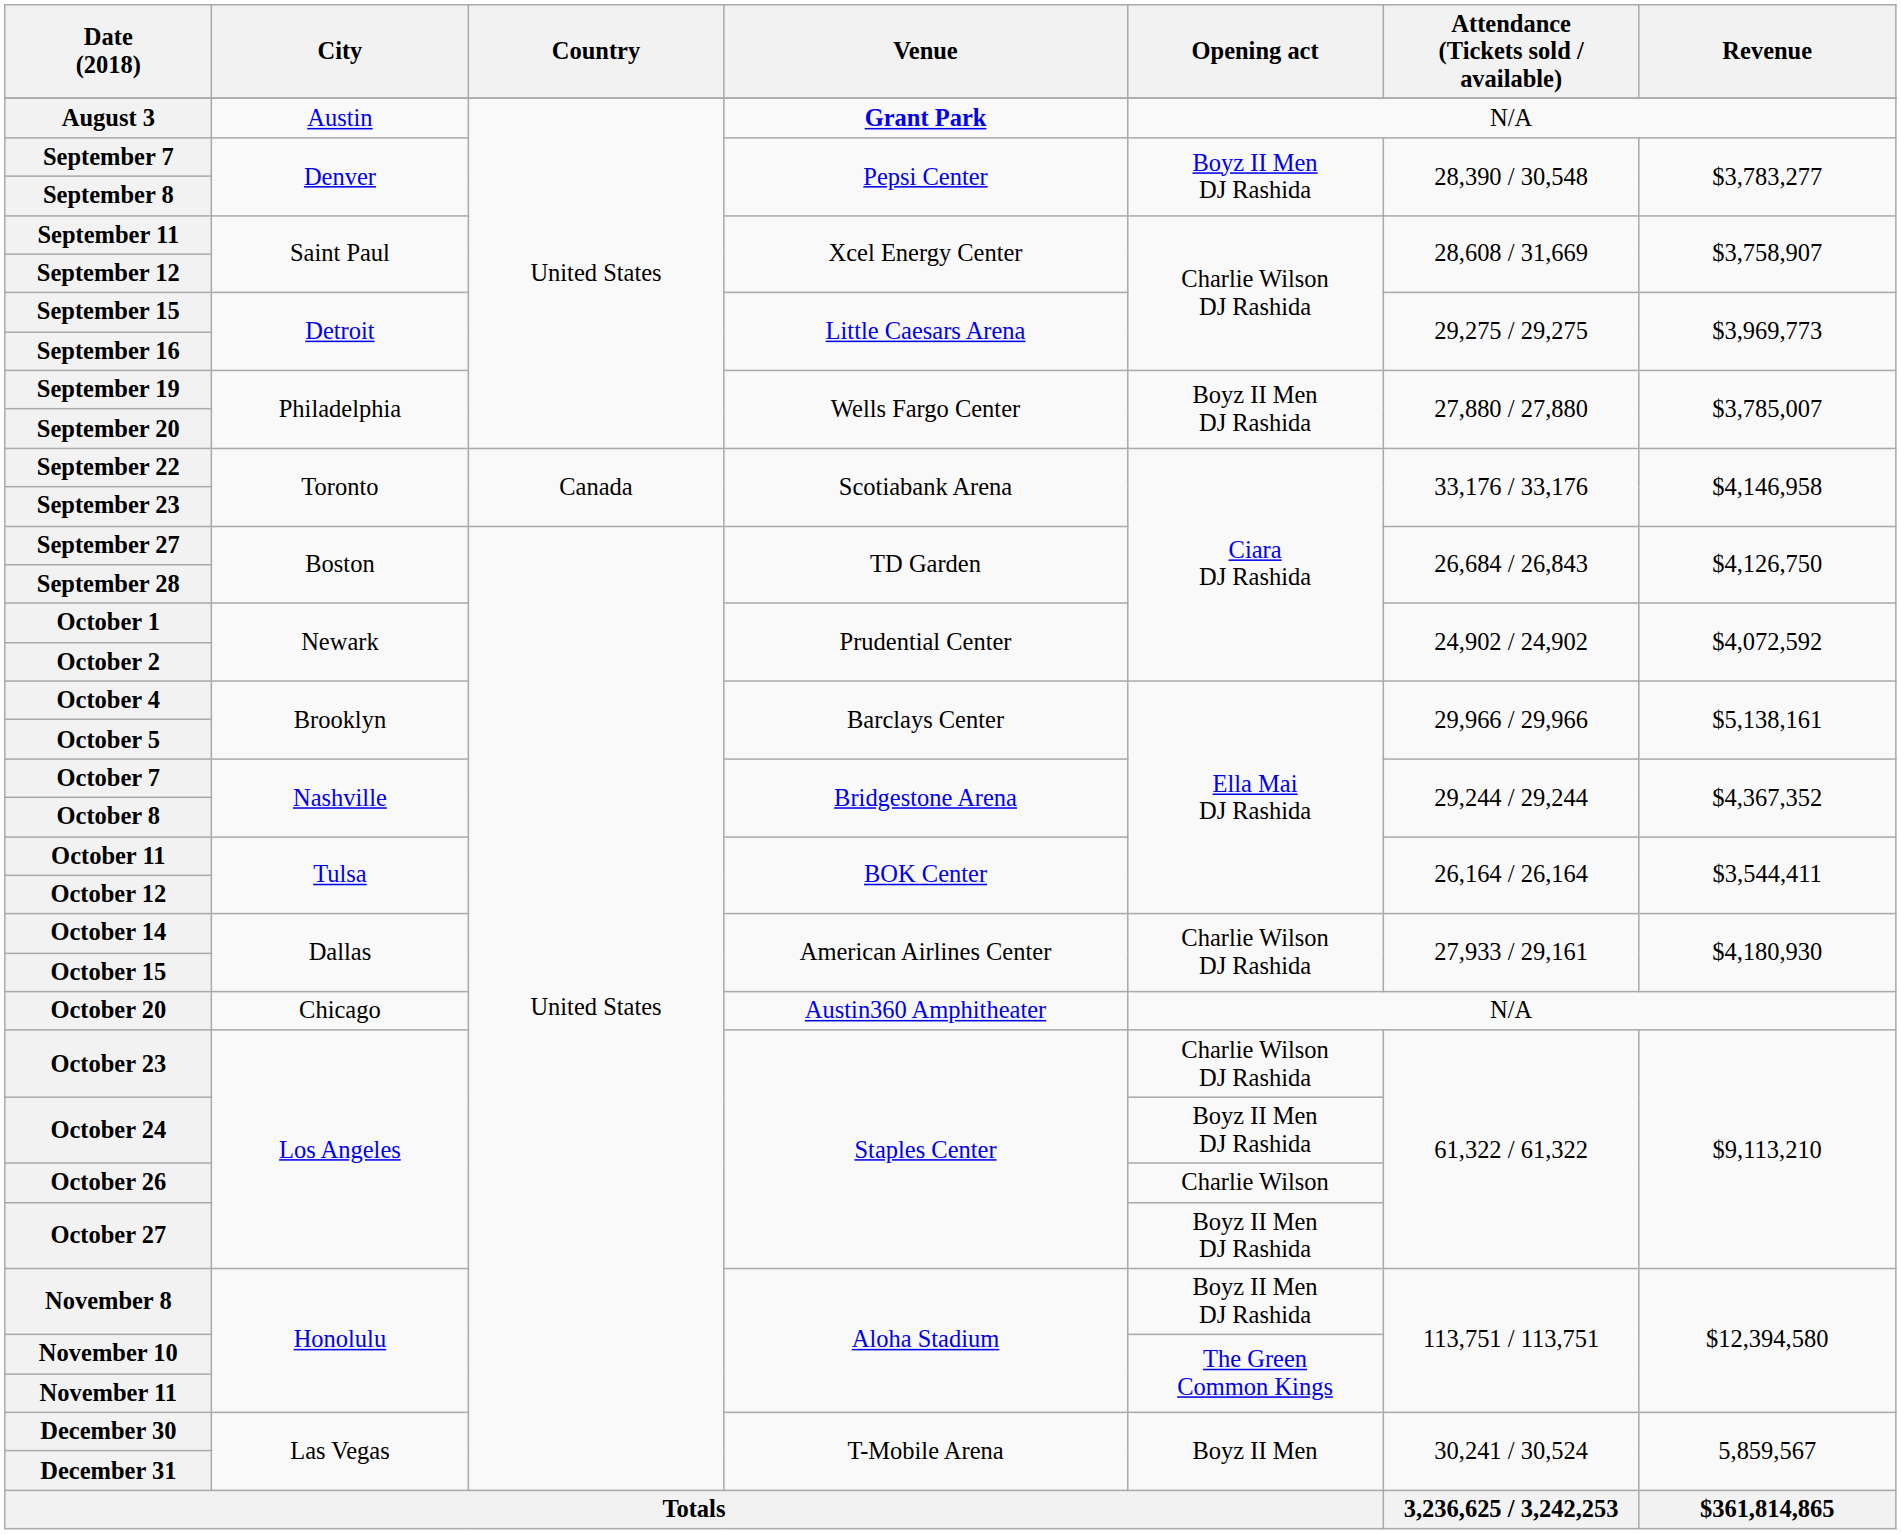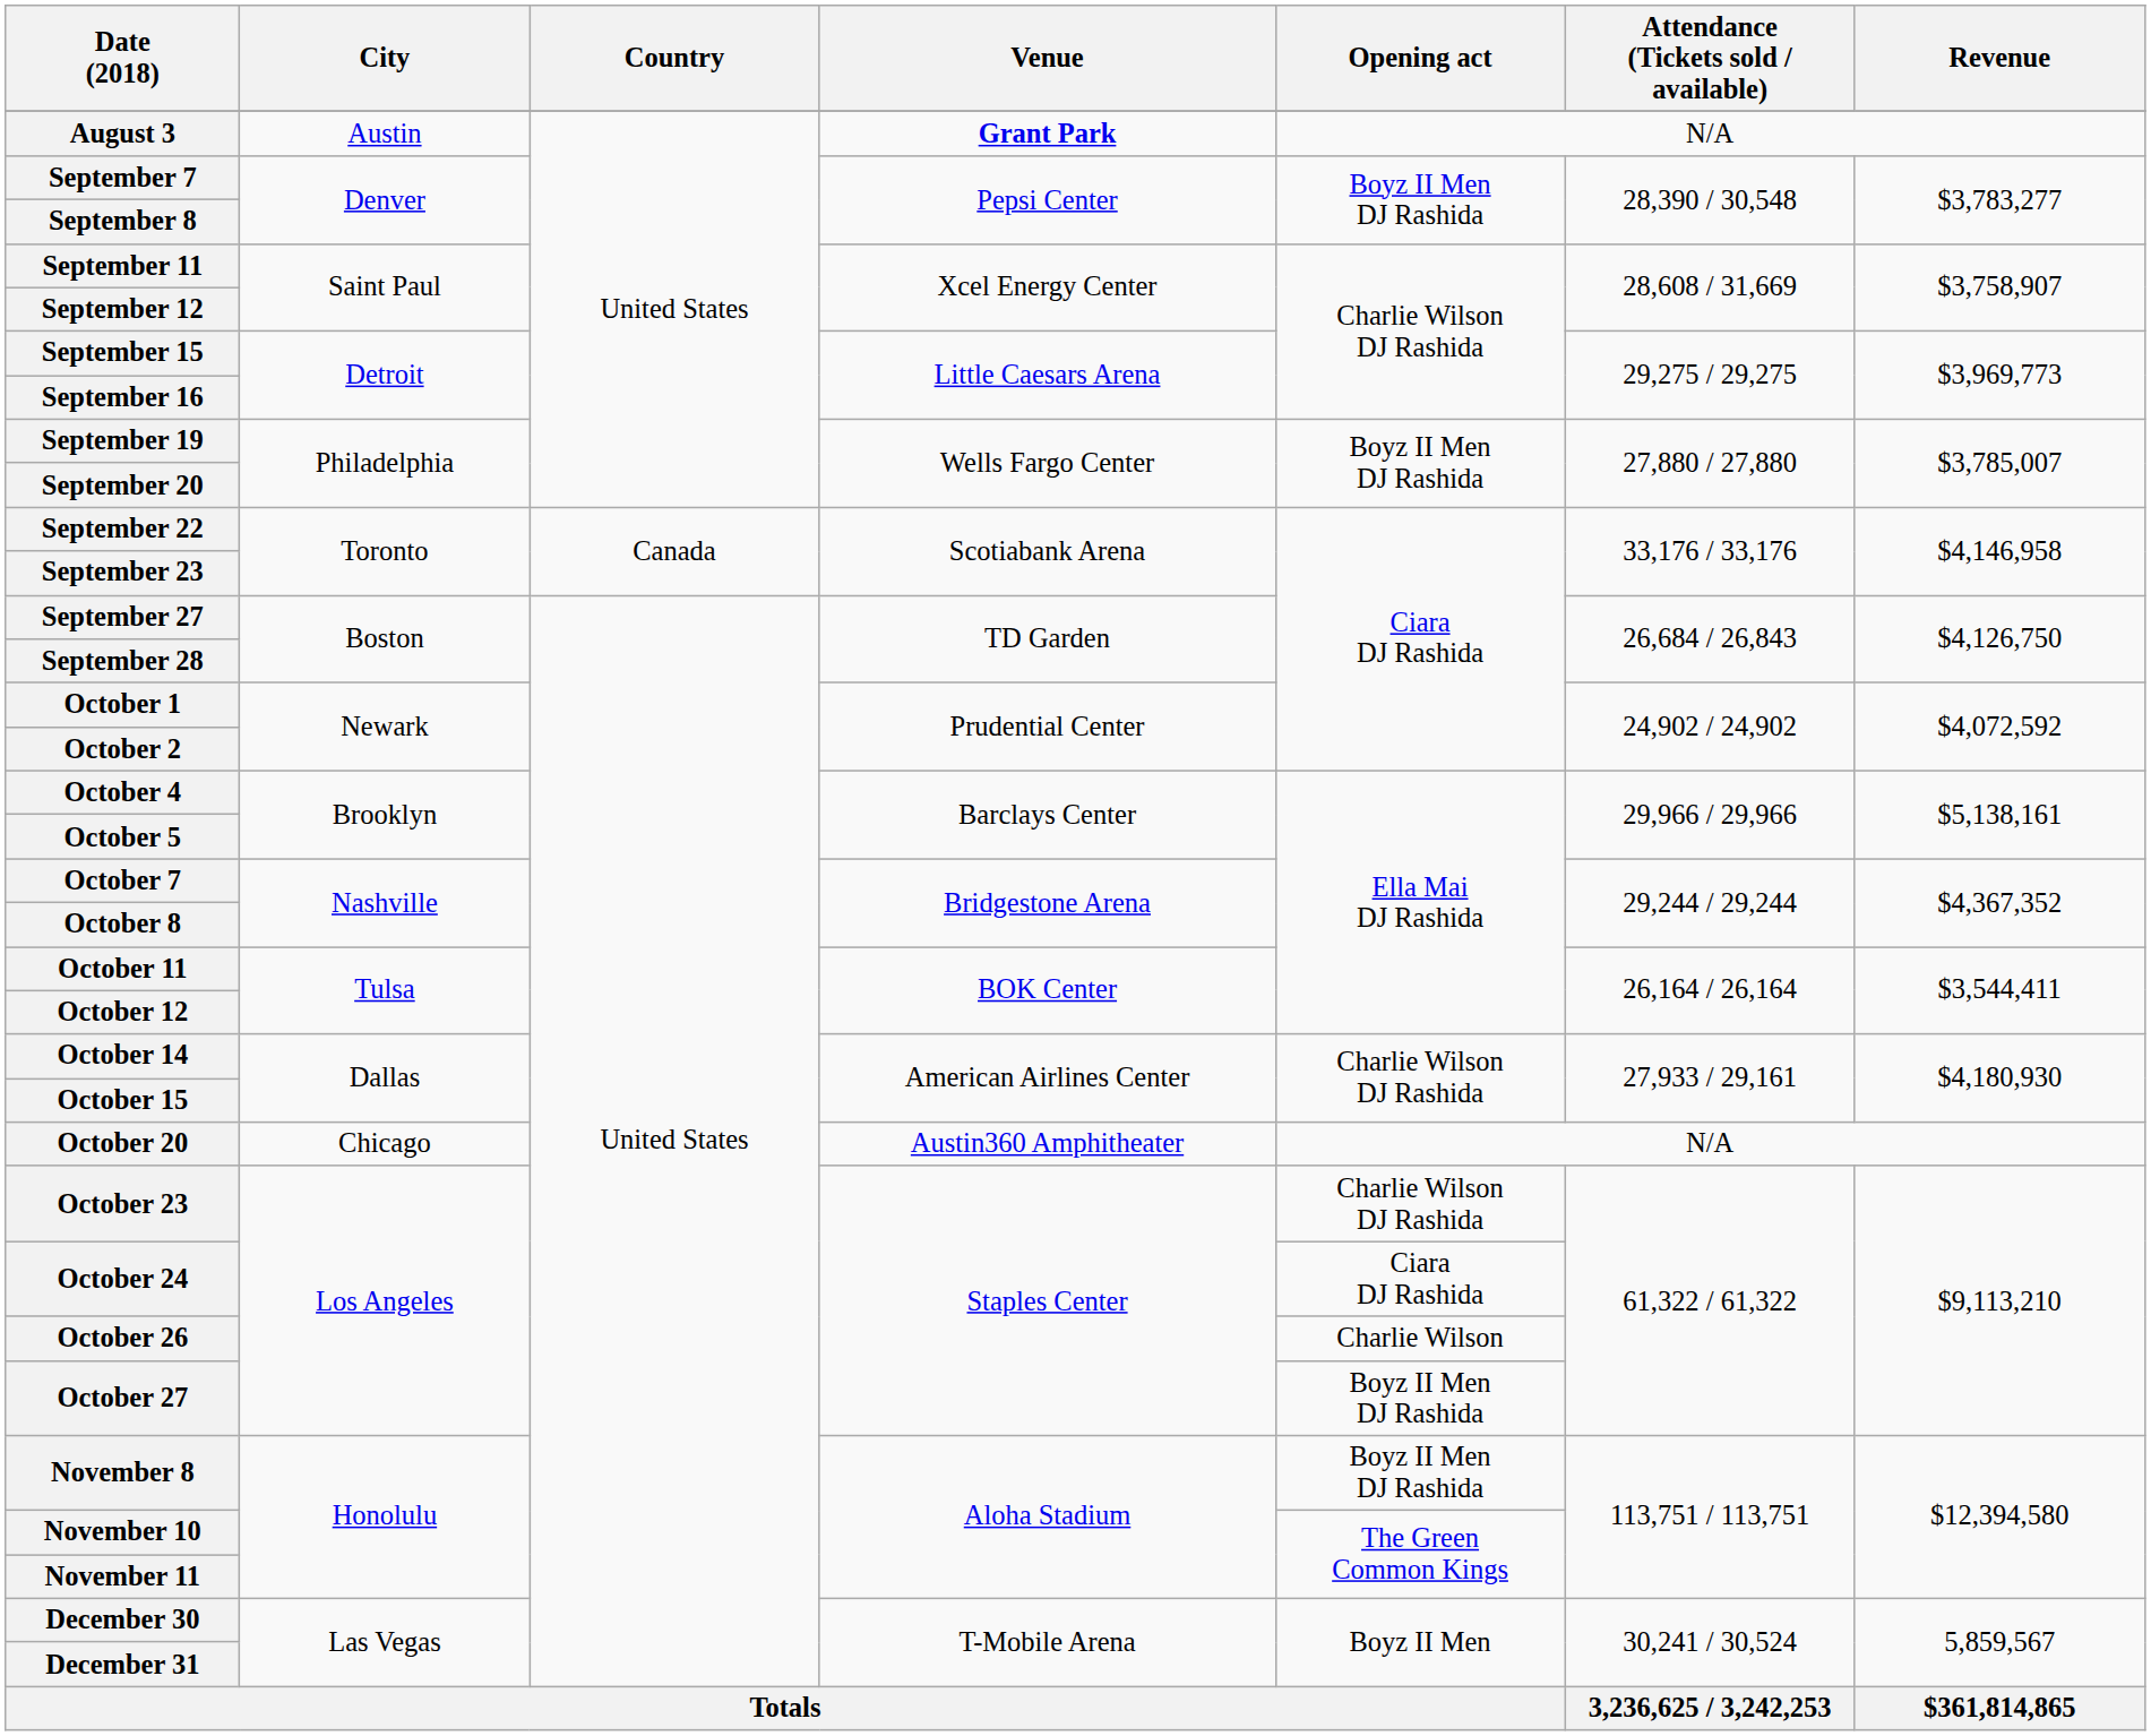 <table class="wikitable plainrowheaders" style="text-align:center;">
 <tr>
 <th scope="col" style="width:8em;">Date<br>(2018)</th>
 <th scope="col" style="width:10em;">City</th>
 <th scope="col" style="width:10em;">Country</th>
 <th scope="col" style="width:16em;">Venue</th>
 <th scope="col" style="width:10em;">Opening act</th>
 <th scope="col" style="width:10em;">Attendance<br>(Tickets sold / available)</th>
 <th scope="col" style="width:10em;">Revenue</th>
 </tr>
 <tr>
 </tr>
 <tr>
 <th scope="row">August 3</th>
 <td><a href='#'>Austin</a></td>
 <td rowspan="9">United States</td>
 <td><strong><a href='#'>Grant Park</a></strong></td>
 <td colspan="3">N/A</td>
 </tr>
 <tr>
 <th scope="row">September 7</th>
 <td rowspan="2"><a href='#'>Denver</a></td>
 <td rowspan="2"><a href='#'>Pepsi Center</a></td>
 <td rowspan="2"><a href='#'>Boyz II Men</a><br>DJ Rashida</td>
 <td rowspan="2">28,390 / 30,548</td>
 <td rowspan="2">$3,783,277</td>
 </tr>
 <tr>
 <th scope="row">September 8</th>
 </tr>
 <tr>
 <th scope="row">September 11</th>
 <td rowspan="2">Saint Paul</td>
 <td rowspan="2">Xcel Energy Center</td>
 <td rowspan="4">Charlie Wilson<br>DJ Rashida</td>
 <td rowspan="2">28,608 / 31,669</td>
 <td rowspan="2">$3,758,907</td>
 </tr>
 <tr>
 <th scope="row">September 12</th>
 </tr>
 <tr>
 <th scope="row">September 15</th>
 <td rowspan="2"><a href='#'>Detroit</a></td>
 <td rowspan="2"><a href='#'>Little Caesars Arena</a></td>
 <td rowspan="2">29,275 / 29,275</td>
 <td rowspan="2">$3,969,773</td>
 </tr>
 <tr>
 <th scope="row">September 16</th>
 </tr>
 <tr>
 <th scope="row">September 19</th>
 <td rowspan="2">Philadelphia</td>
 <td rowspan="2">Wells Fargo Center</td>
 <td rowspan="2">Boyz II Men<br>DJ Rashida</td>
 <td rowspan="2">27,880 / 27,880</td>
 <td rowspan="2">$3,785,007</td>
 </tr>
 <tr>
 <th scope="row">September 20</th>
 </tr>
 <tr>
 <th scope="row">September 22</th>
 <td rowspan="2">Toronto</td>
 <td rowspan="2">Canada</td>
 <td rowspan="2">Scotiabank Arena</td>
 <td rowspan="6"><a href='#'>Ciara</a><br>DJ Rashida</td>
 <td rowspan="2">33,176 / 33,176</td>
 <td rowspan="2">$4,146,958</td>
 </tr>
 <tr>
 <th scope="row">September 23</th>
 </tr>
 <tr>
 <th scope="row">September 27</th>
 <td rowspan="2">Boston</td>
 <td rowspan="22">United States</td>
 <td rowspan="2">TD Garden</td>
 <td rowspan="2">26,684 / 26,843</td>
 <td rowspan="2">$4,126,750</td>
 </tr>
 <tr>
 <th scope="row">September 28</th>
 </tr>
 <tr>
 <th scope="row">October 1</th>
 <td rowspan="2">Newark</td>
 <td rowspan="2">Prudential Center</td>
 <td rowspan="2">24,902 / 24,902</td>
 <td rowspan="2">$4,072,592</td>
 </tr>
 <tr>
 <th scope="row">October 2</th>
 </tr>
 <tr>
 <th scope="row">October 4</th>
 <td rowspan="2">Brooklyn</td>
 <td rowspan="2">Barclays Center</td>
 <td rowspan="6"><a href='#'>Ella Mai</a><br>DJ Rashida</td>
 <td rowspan="2">29,966 / 29,966</td>
 <td rowspan="2">$5,138,161</td>
 </tr>
 <tr>
 <th scope="row">October 5</th>
 </tr>
 <tr>
 <th scope="row">October 7</th>
 <td rowspan="2"><a href='#'>Nashville</a></td>
 <td rowspan="2"><a href='#'>Bridgestone Arena</a></td>
 <td rowspan="2">29,244 / 29,244</td>
 <td rowspan="2">$4,367,352</td>
 </tr>
 <tr>
 <th scope="row">October 8</th>
 </tr>
 <tr>
 <th scope="row">October 11</th>
 <td rowspan="2"><a href='#'>Tulsa</a></td>
 <td rowspan="2"><a href='#'>BOK Center</a></td>
 <td rowspan="2">26,164 / 26,164</td>
 <td rowspan="2">$3,544,411</td>
 </tr>
 <tr>
 <th scope="row">October 12</th>
 </tr>
 <tr>
 <th scope="row">October 14</th>
 <td rowspan="2">Dallas</td>
 <td rowspan="2">American Airlines Center</td>
 <td rowspan="2">Charlie Wilson<br>DJ Rashida</td>
 <td rowspan="2">27,933 / 29,161</td>
 <td rowspan="2">$4,180,930</td>
 </tr>
 <tr>
 <th scope="row">October 15</th>
 </tr>
 <tr>
 <th scope="row">October 20</th>
 <td>Chicago</td>
 <td><a href='#'>Austin360 Amphitheater</a></td>
 <td colspan="3">N/A</td>
 </tr>
 <tr>
 <th scope="row">October 23</th>
 <td rowspan="4"><a href='#'>Los Angeles</a></td>
 <td rowspan="4"><a href='#'>Staples Center</a></td>
 <td>Charlie Wilson<br>DJ Rashida</td>
 <td rowspan="4">61,322 / 61,322</td>
 <td rowspan="4">$9,113,210</td>
 </tr>
 <tr>
 <th scope="row">October 24</th>
-<td>Boyz II Men<br>DJ Rashida</td>
+<td>Ciara<br>DJ Rashida</td>
 </tr>
 <tr>
 <th scope="row">October 26</th>
 <td>Charlie Wilson</td>
 </tr>
 <tr>
 <th scope="row">October 27</th>
 <td>Boyz II Men<br>DJ Rashida</td>
 </tr>
 <tr>
 <th scope="row">November 8</th>
 <td rowspan="3"><a href='#'>Honolulu</a></td>
 <td rowspan="3"><a href='#'>Aloha Stadium</a></td>
 <td>Boyz II Men<br>DJ Rashida</td>
 <td rowspan="3">113,751 / 113,751</td>
 <td rowspan="3">$12,394,580</td>
 </tr>
 <tr>
 <th scope="row">November 10</th>
 <td rowspan="2"><a href='#'>The Green</a><br><a href='#'>Common Kings</a></td>
 </tr>
 <tr>
 <th scope="row">November 11</th>
 </tr>
 <tr>
 <th scope="row">December 30</th>
 <td rowspan="2">Las Vegas</td>
 <td rowspan="2">T-Mobile Arena</td>
 <td rowspan="2">Boyz II Men</td>
 <td rowspan="2">30,241 / 30,524</td>
 <td rowspan="2">5,859,567</td>
 </tr>
 <tr>
 <th scope="row">December 31</th>
 </tr>
 <tr>
 <th colspan="5"><strong>Totals</strong></th>
 <th>3,236,625 / 3,242,253</th>
 <th>$361,814,865</th>
 </tr>
 </table>
